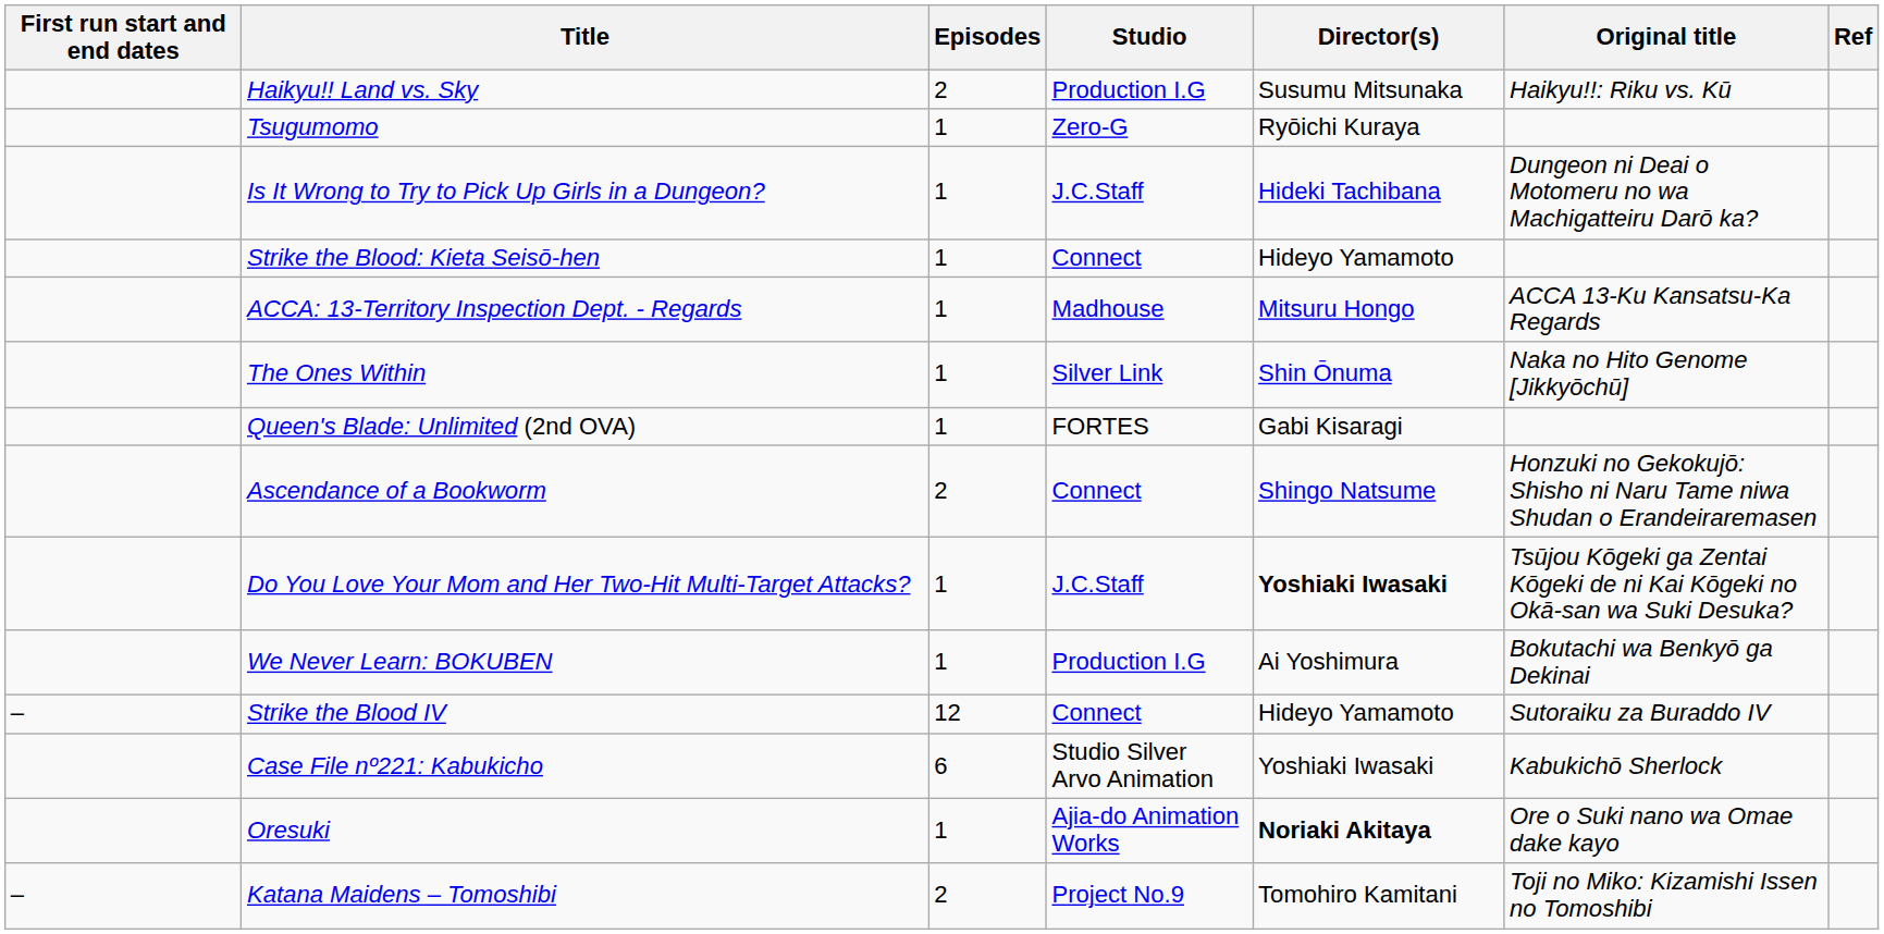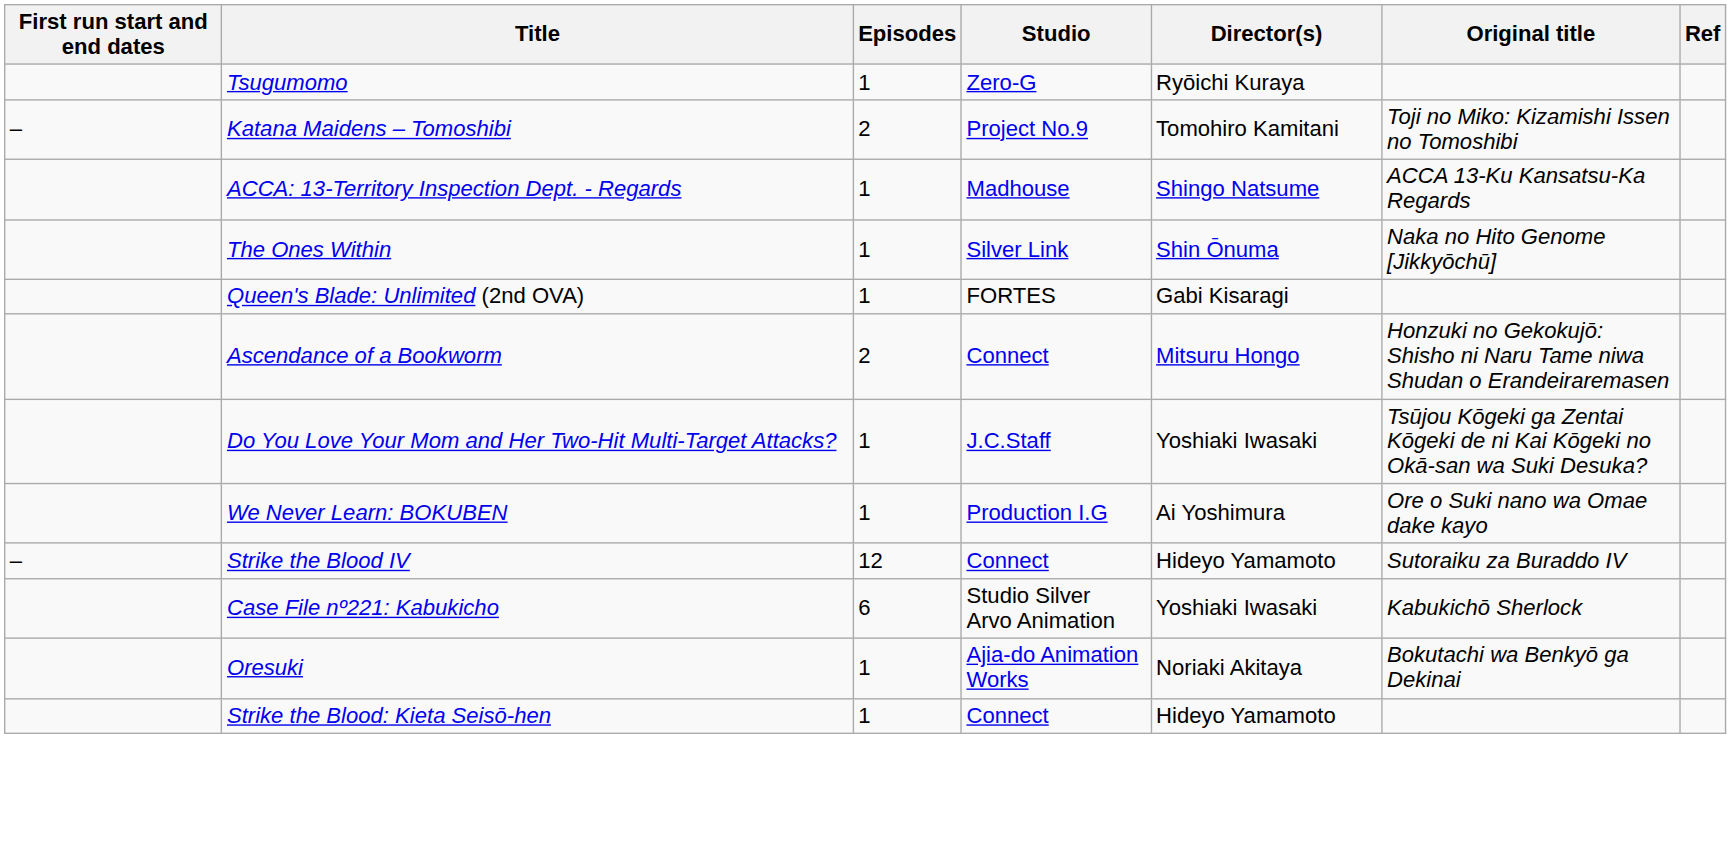 <table class="wikitable sortable" border="1">
 <tr>
 <th data-sort-type="text" width="150px">First run start and end dates</th>
 <th width="450px">Title</th>
 <th data-sort-type="text" width="10px">Episodes</th>
 <th data-sort-type="text" width="130px">Studio</th>
 <th data-sort-type="text" width="160px">Director(s)</th>
 <th>Original title</th>
 <th class="unsortable" width="5px">Ref</th>
 </tr>
 <tr>
 <td></td>
-<td><em><a href='#'>Haikyu!! Land vs. Sky</a></em></td>
-<td>2</td>
-<td><a href='#'>Production I.G</a></td>
-<td>Susumu Mitsunaka</td>
-<td><em>Haikyu!!: Riku vs. Kū</em></td>
-<td></td>
-</tr>
-<tr>
-<td></td>
 <td><em><a href='#'>Tsugumomo</a></em></td>
 <td>1</td>
 <td><a href='#'>Zero-G</a></td>
 <td>Ryōichi Kuraya</td>
 <td></td>
 <td></td>
 </tr>
 <tr>
-<td></td>
-<td><em><a href='#'>Is It Wrong to Try to Pick Up Girls in a Dungeon?</a></em></td>
-<td>1</td>
-<td><a href='#'>J.C.Staff</a></td>
-<td><a href='#'>Hideki Tachibana</a></td>
-<td><em>Dungeon ni Deai o Motomeru no wa Machigatteiru Darō ka?</em></td>
-<td></td>
-</tr>
-<tr>
-<td></td>
-<td><em><a href='#'>Strike the Blood: Kieta Seisō-hen</a></em></td>
-<td>1</td>
-<td><a href='#'>Connect</a></td>
-<td>Hideyo Yamamoto</td>
-<td></td>
+<td> – </td>
+<td><em><a href='#'>Katana Maidens – Tomoshibi</a></em></td>
+<td>2</td>
+<td><a href='#'>Project No.9</a></td>
+<td>Tomohiro Kamitani</td>
+<td><em>Toji no Miko: Kizamishi Issen no Tomoshibi</em></td>
 <td></td>
 </tr>
 <tr>
 <td></td>
 <td><em><a href='#'>ACCA: 13-Territory Inspection Dept. - Regards</a></em></td>
 <td>1</td>
 <td><a href='#'>Madhouse</a></td>
-<td><a href='#'>Mitsuru Hongo</a></td>
+<td><a href='#'>Shingo Natsume</a></td>
 <td><em>ACCA 13-Ku Kansatsu-Ka Regards</em></td>
 <td></td>
 </tr>
 <tr>
 <td></td>
 <td><em><a href='#'>The Ones Within</a></em></td>
 <td>1</td>
 <td><a href='#'>Silver Link</a></td>
 <td><a href='#'>Shin Ōnuma</a></td>
 <td><em>Naka no Hito Genome [Jikkyōchū]</em></td>
 <td></td>
 </tr>
 <tr>
 <td></td>
 <td><em><a href='#'>Queen's Blade: Unlimited</a></em> (2nd OVA)</td>
 <td>1</td>
 <td>FORTES</td>
 <td>Gabi Kisaragi</td>
 <td></td>
 <td></td>
 </tr>
 <tr>
 <td></td>
 <td><em><a href='#'>Ascendance of a Bookworm</a></em></td>
 <td>2</td>
 <td><a href='#'>Connect</a></td>
-<td><a href='#'>Shingo Natsume</a></td>
+<td><a href='#'>Mitsuru Hongo</a></td>
 <td><em>Honzuki no Gekokujō: Shisho ni Naru Tame niwa Shudan o Erandeiraremasen</em></td>
 <td></td>
 </tr>
 <tr>
 <td></td>
 <td><em><a href='#'>Do You Love Your Mom and Her Two-Hit Multi-Target Attacks?</a></em></td>
 <td>1</td>
 <td><a href='#'>J.C.Staff</a></td>
-<td><strong>Yoshiaki Iwasaki</strong></td>
+<td>Yoshiaki Iwasaki</td>
 <td><em>Tsūjou Kōgeki ga Zentai Kōgeki de ni Kai Kōgeki no Okā-san wa Suki Desuka?</em></td>
 <td></td>
 </tr>
 <tr>
 <td></td>
 <td><em><a href='#'>We Never Learn: BOKUBEN</a></em></td>
 <td>1</td>
 <td><a href='#'>Production I.G</a></td>
 <td>Ai Yoshimura</td>
-<td><em>Bokutachi wa Benkyō ga Dekinai</em></td>
+<td><em>Ore o Suki nano wa Omae dake kayo</em></td>
 <td></td>
 </tr>
 <tr>
 <td> – </td>
 <td><em><a href='#'>Strike the Blood IV</a></em></td>
 <td>12</td>
 <td><a href='#'>Connect</a></td>
 <td>Hideyo Yamamoto</td>
 <td><em>Sutoraiku za Buraddo IV</em></td>
 <td></td>
 </tr>
 <tr>
 <td></td>
 <td><em><a href='#'>Case File nº221: Kabukicho</a></em></td>
 <td>6</td>
 <td>Studio Silver<br>Arvo Animation</td>
 <td>Yoshiaki Iwasaki</td>
 <td><em>Kabukichō Sherlock</em></td>
 <td></td>
 </tr>
 <tr>
 <td></td>
 <td><em><a href='#'>Oresuki</a></em></td>
 <td>1</td>
 <td><a href='#'>Ajia-do Animation Works</a></td>
-<td><strong>Noriaki Akitaya</strong></td>
-<td><em>Ore o Suki nano wa Omae dake kayo</em></td>
+<td>Noriaki Akitaya</td>
+<td><em>Bokutachi wa Benkyō ga Dekinai</em></td>
 <td></td>
 </tr>
 <tr>
-<td> – </td>
-<td><em><a href='#'>Katana Maidens – Tomoshibi</a></em></td>
-<td>2</td>
-<td><a href='#'>Project No.9</a></td>
-<td>Tomohiro Kamitani</td>
-<td><em>Toji no Miko: Kizamishi Issen no Tomoshibi</em></td>
+<td></td>
+<td><em><a href='#'>Strike the Blood: Kieta Seisō-hen</a></em></td>
+<td>1</td>
+<td><a href='#'>Connect</a></td>
+<td>Hideyo Yamamoto</td>
+<td></td>
 <td></td>
 </tr>
 </table>
